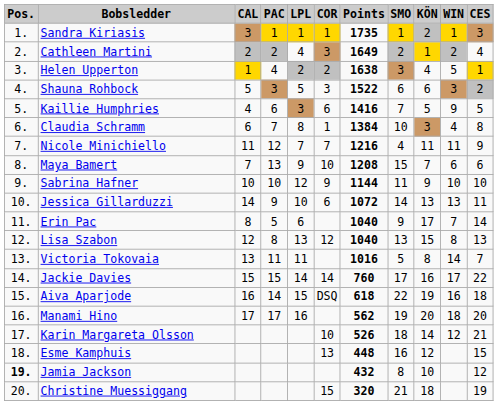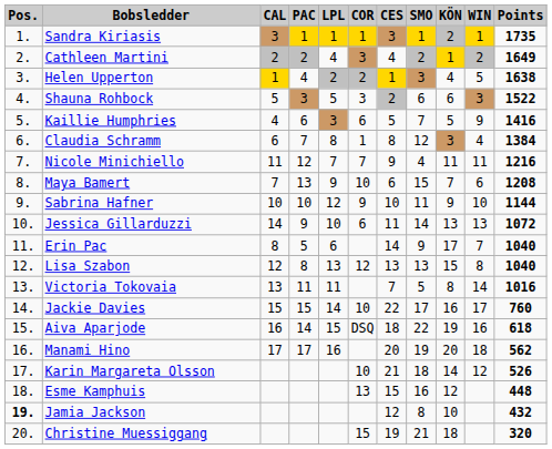 <table class=wikitable  bgcolor="#f7f8ff" cellpadding="3" cellspacing="0" border="1" style="text-align:center; border: gray solid 1px; border-collapse: collapse;">
 <tr bgcolor="#CCCCCC">
 <td width="10"><strong>Pos.</strong></td>
 <td width="215"><strong>Bobsledder</strong></td>
 <td width="20"><strong>CAL</strong></td>
 <td width="20"><strong>PAC</strong></td>
 <td width="20"><strong>LPL</strong></td>
 <td width="20"><strong>COR</strong></td>
-<td width="20"><strong>Points</strong></td>
+<td width="20"><strong>CES</strong></td>
 <td width="20"><strong>SMO</strong></td>
 <td width="20"><strong>KÖN</strong></td>
 <td width="20"><strong>WIN</strong></td>
-<td width="20"><strong>CES</strong></td>
+<td width="20"><strong>Points</strong></td>
 </tr>
 <tr>
 <td>1.</td>
 <td align="left"> <a href='#'>Sandra Kiriasis</a></td>
 <td bgcolor="cc9966">3</td>
 <td bgcolor="gold">1</td>
 <td bgcolor="gold">1</td>
 <td bgcolor="gold">1</td>
-<td><strong>1735</strong></td>
+<td bgcolor="cc9966">3</td>
 <td bgcolor="gold">1</td>
 <td bgcolor="silver">2</td>
 <td bgcolor="gold">1</td>
-<td bgcolor="cc9966">3</td>
+<td><strong>1735</strong></td>
 </tr>
 <tr>
 <td>2.</td>
 <td align="left"> <a href='#'>Cathleen Martini</a></td>
 <td bgcolor="silver">2</td>
 <td bgcolor="silver">2</td>
 <td>4</td>
 <td bgcolor="cc9966">3</td>
-<td><strong>1649</strong></td>
+<td>4</td>
 <td bgcolor="silver">2</td>
 <td bgcolor="gold">1</td>
 <td bgcolor="silver">2</td>
-<td>4</td>
+<td><strong>1649</strong></td>
 </tr>
 <tr>
 <td>3.</td>
 <td align="left"> <a href='#'>Helen Upperton</a></td>
 <td bgcolor="gold">1</td>
 <td>4</td>
 <td bgcolor="silver">2</td>
 <td bgcolor="silver">2</td>
-<td><strong>1638</strong></td>
+<td bgcolor="gold">1</td>
 <td bgcolor="cc9966">3</td>
 <td>4</td>
 <td>5</td>
-<td bgcolor="gold">1</td>
+<td><strong>1638</strong></td>
 </tr>
 <tr>
 <td>4.</td>
 <td align="left"> <a href='#'>Shauna Rohbock</a></td>
 <td>5</td>
 <td bgcolor="cc9966">3</td>
 <td>5</td>
 <td>3</td>
-<td><strong>1522</strong></td>
+<td bgcolor="silver">2</td>
 <td>6</td>
 <td>6</td>
 <td bgcolor="cc9966">3</td>
-<td bgcolor="silver">2</td>
+<td><strong>1522</strong></td>
 </tr>
 <tr>
 <td>5.</td>
 <td align="left"> <a href='#'>Kaillie Humphries</a></td>
 <td>4</td>
 <td>6</td>
 <td bgcolor="cc9966">3</td>
 <td>6</td>
-<td><strong>1416</strong></td>
+<td>5</td>
 <td>7</td>
 <td>5</td>
 <td>9</td>
-<td>5</td>
+<td><strong>1416</strong></td>
 </tr>
 <tr>
 <td>6.</td>
 <td align="left"> <a href='#'>Claudia Schramm</a></td>
 <td>6</td>
 <td>7</td>
 <td>8</td>
 <td>1</td>
-<td><strong>1384</strong></td>
-<td>10</td>
+<td>8</td>
+<td>12</td>
 <td bgcolor="cc9966">3</td>
 <td>4</td>
-<td>8</td>
+<td><strong>1384</strong></td>
 </tr>
 <tr>
 <td>7.</td>
 <td align="left"> <a href='#'>Nicole Minichiello</a></td>
 <td>11</td>
 <td>12</td>
 <td>7</td>
 <td>7</td>
-<td><strong>1216</strong></td>
+<td>9</td>
 <td>4</td>
 <td>11</td>
 <td>11</td>
-<td>9</td>
+<td><strong>1216</strong></td>
 </tr>
 <tr>
 <td>8.</td>
 <td align="left"> <a href='#'>Maya Bamert</a></td>
 <td>7</td>
 <td>13</td>
 <td>9</td>
 <td>10</td>
-<td><strong>1208</strong></td>
+<td>6</td>
 <td>15</td>
 <td>7</td>
 <td>6</td>
-<td>6</td>
+<td><strong>1208</strong></td>
 </tr>
 <tr>
 <td>9.</td>
 <td align="left"> <a href='#'>Sabrina Hafner</a></td>
 <td>10</td>
 <td>10</td>
 <td>12</td>
 <td>9</td>
-<td><strong>1144</strong></td>
+<td>10</td>
 <td>11</td>
 <td>9</td>
 <td>10</td>
-<td>10</td>
+<td><strong>1144</strong></td>
 </tr>
 <tr>
 <td>10.</td>
 <td align="left"> <a href='#'>Jessica Gillarduzzi</a></td>
 <td>14</td>
 <td>9</td>
 <td>10</td>
 <td>6</td>
-<td><strong>1072</strong></td>
+<td>11</td>
 <td>14</td>
 <td>13</td>
 <td>13</td>
-<td>11</td>
+<td><strong>1072</strong></td>
 </tr>
 <tr>
 <td>11.</td>
 <td align="left"> <a href='#'>Erin Pac</a></td>
 <td>8</td>
 <td>5</td>
 <td>6</td>
 <td></td>
-<td><strong>1040</strong></td>
+<td>14</td>
 <td>9</td>
 <td>17</td>
 <td>7</td>
-<td>14</td>
+<td><strong>1040</strong></td>
 </tr>
 <tr>
 <td>12.</td>
 <td align="left"> <a href='#'>Lisa Szabon</a></td>
 <td>12</td>
 <td>8</td>
 <td>13</td>
 <td>12</td>
-<td><strong>1040</strong></td>
+<td>13</td>
 <td>13</td>
 <td>15</td>
 <td>8</td>
-<td>13</td>
+<td><strong>1040</strong></td>
 </tr>
 <tr>
 <td>13.</td>
 <td align="left"> <a href='#'>Victoria Tokovaia</a></td>
 <td>13</td>
 <td>11</td>
 <td>11</td>
 <td></td>
-<td><strong>1016</strong></td>
+<td>7</td>
 <td>5</td>
 <td>8</td>
 <td>14</td>
-<td>7</td>
+<td><strong>1016</strong></td>
 </tr>
 <tr>
 <td>14.</td>
 <td align="left"> <a href='#'>Jackie Davies</a></td>
 <td>15</td>
 <td>15</td>
 <td>14</td>
-<td>14</td>
-<td><strong>760</strong></td>
+<td>10</td>
+<td>22</td>
 <td>17</td>
 <td>16</td>
 <td>17</td>
-<td>22</td>
+<td><strong>760</strong></td>
 </tr>
 <tr>
 <td>15.</td>
 <td align="left"> <a href='#'>Aiva Aparjode</a></td>
 <td>16</td>
 <td>14</td>
 <td>15</td>
 <td>DSQ</td>
-<td><strong>618</strong></td>
+<td>18</td>
 <td>22</td>
 <td>19</td>
 <td>16</td>
-<td>18</td>
+<td><strong>618</strong></td>
 </tr>
 <tr>
 <td>16.</td>
 <td align="left"> <a href='#'>Manami Hino</a></td>
 <td>17</td>
 <td>17</td>
 <td>16</td>
 <td></td>
-<td><strong>562</strong></td>
+<td>20</td>
 <td>19</td>
 <td>20</td>
 <td>18</td>
-<td>20</td>
+<td><strong>562</strong></td>
 </tr>
 <tr>
 <td>17.</td>
 <td align="left"> <a href='#'>Karin Margareta Olsson</a></td>
 <td></td>
 <td></td>
 <td></td>
 <td>10</td>
-<td><strong>526</strong></td>
+<td>21</td>
 <td>18</td>
 <td>14</td>
 <td>12</td>
-<td>21</td>
+<td><strong>526</strong></td>
 </tr>
 <tr>
 <td>18.</td>
 <td align="left"> <a href='#'>Esme Kamphuis</a></td>
 <td></td>
 <td></td>
 <td></td>
 <td>13</td>
-<td><strong>448</strong></td>
+<td>15</td>
 <td>16</td>
 <td>12</td>
 <td></td>
-<td>15</td>
+<td><strong>448</strong></td>
 </tr>
 <tr>
 <td><strong>19.</strong></td>
 <td align="left"> <a href='#'>Jamia Jackson</a></td>
 <td></td>
 <td></td>
 <td></td>
 <td></td>
-<td><strong>432</strong></td>
+<td>12</td>
 <td>8</td>
 <td>10</td>
 <td></td>
-<td>12</td>
+<td><strong>432</strong></td>
 </tr>
 <tr>
 <td>20.</td>
 <td align="left"> <a href='#'>Christine Muessiggang</a></td>
 <td></td>
 <td></td>
 <td></td>
 <td>15</td>
-<td><strong>320</strong><br></td>
+<td>19</td>
 <td>21</td>
 <td>18</td>
 <td></td>
-<td>19</td>
+<td><strong>320</strong><br></td>
 </tr>
 </table>
